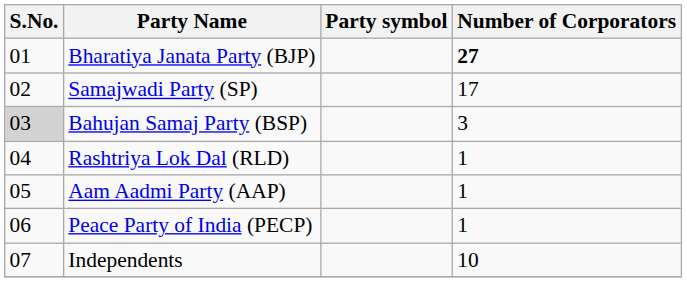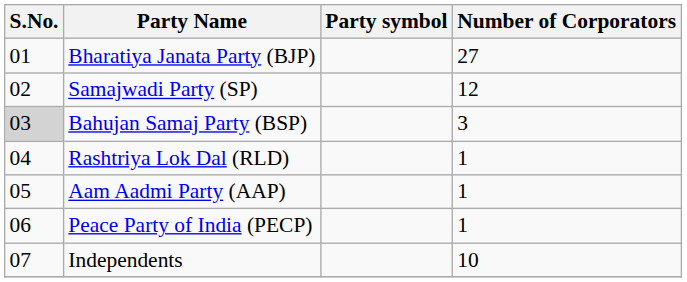 <table class="sortable wikitable">
 <tr>
 <th>S.No.</th>
 <th>Party Name</th>
 <th>Party symbol</th>
 <th>Number of Corporators</th>
 </tr>
 <tr>
 <td>01</td>
 <td><a href='#'>Bharatiya Janata Party</a> (BJP)</td>
 <td></td>
-<td><strong>27</strong></td>
+<td>27</td>
 </tr>
 <tr>
 <td>02</td>
 <td><a href='#'>Samajwadi Party</a> (SP)</td>
 <td></td>
-<td>17</td>
+<td>12</td>
 </tr>
 <tr>
 <td style="background: lightgrey;">03</td>
 <td><a href='#'>Bahujan Samaj Party</a> (BSP)</td>
 <td></td>
 <td>3</td>
 </tr>
 <tr>
 <td>04</td>
 <td><a href='#'>Rashtriya Lok Dal</a> (RLD)</td>
 <td></td>
 <td>1</td>
 </tr>
 <tr>
 <td>05</td>
 <td><a href='#'>Aam Aadmi Party</a> (AAP)</td>
 <td></td>
 <td>1</td>
 </tr>
 <tr>
 <td>06</td>
 <td><a href='#'>Peace Party of India</a> (PECP)</td>
 <td></td>
 <td>1</td>
 </tr>
 <tr>
 <td>07</td>
 <td>Independents</td>
 <td></td>
 <td>10</td>
 </tr>
 <tr>
 </tr>
 </table>
